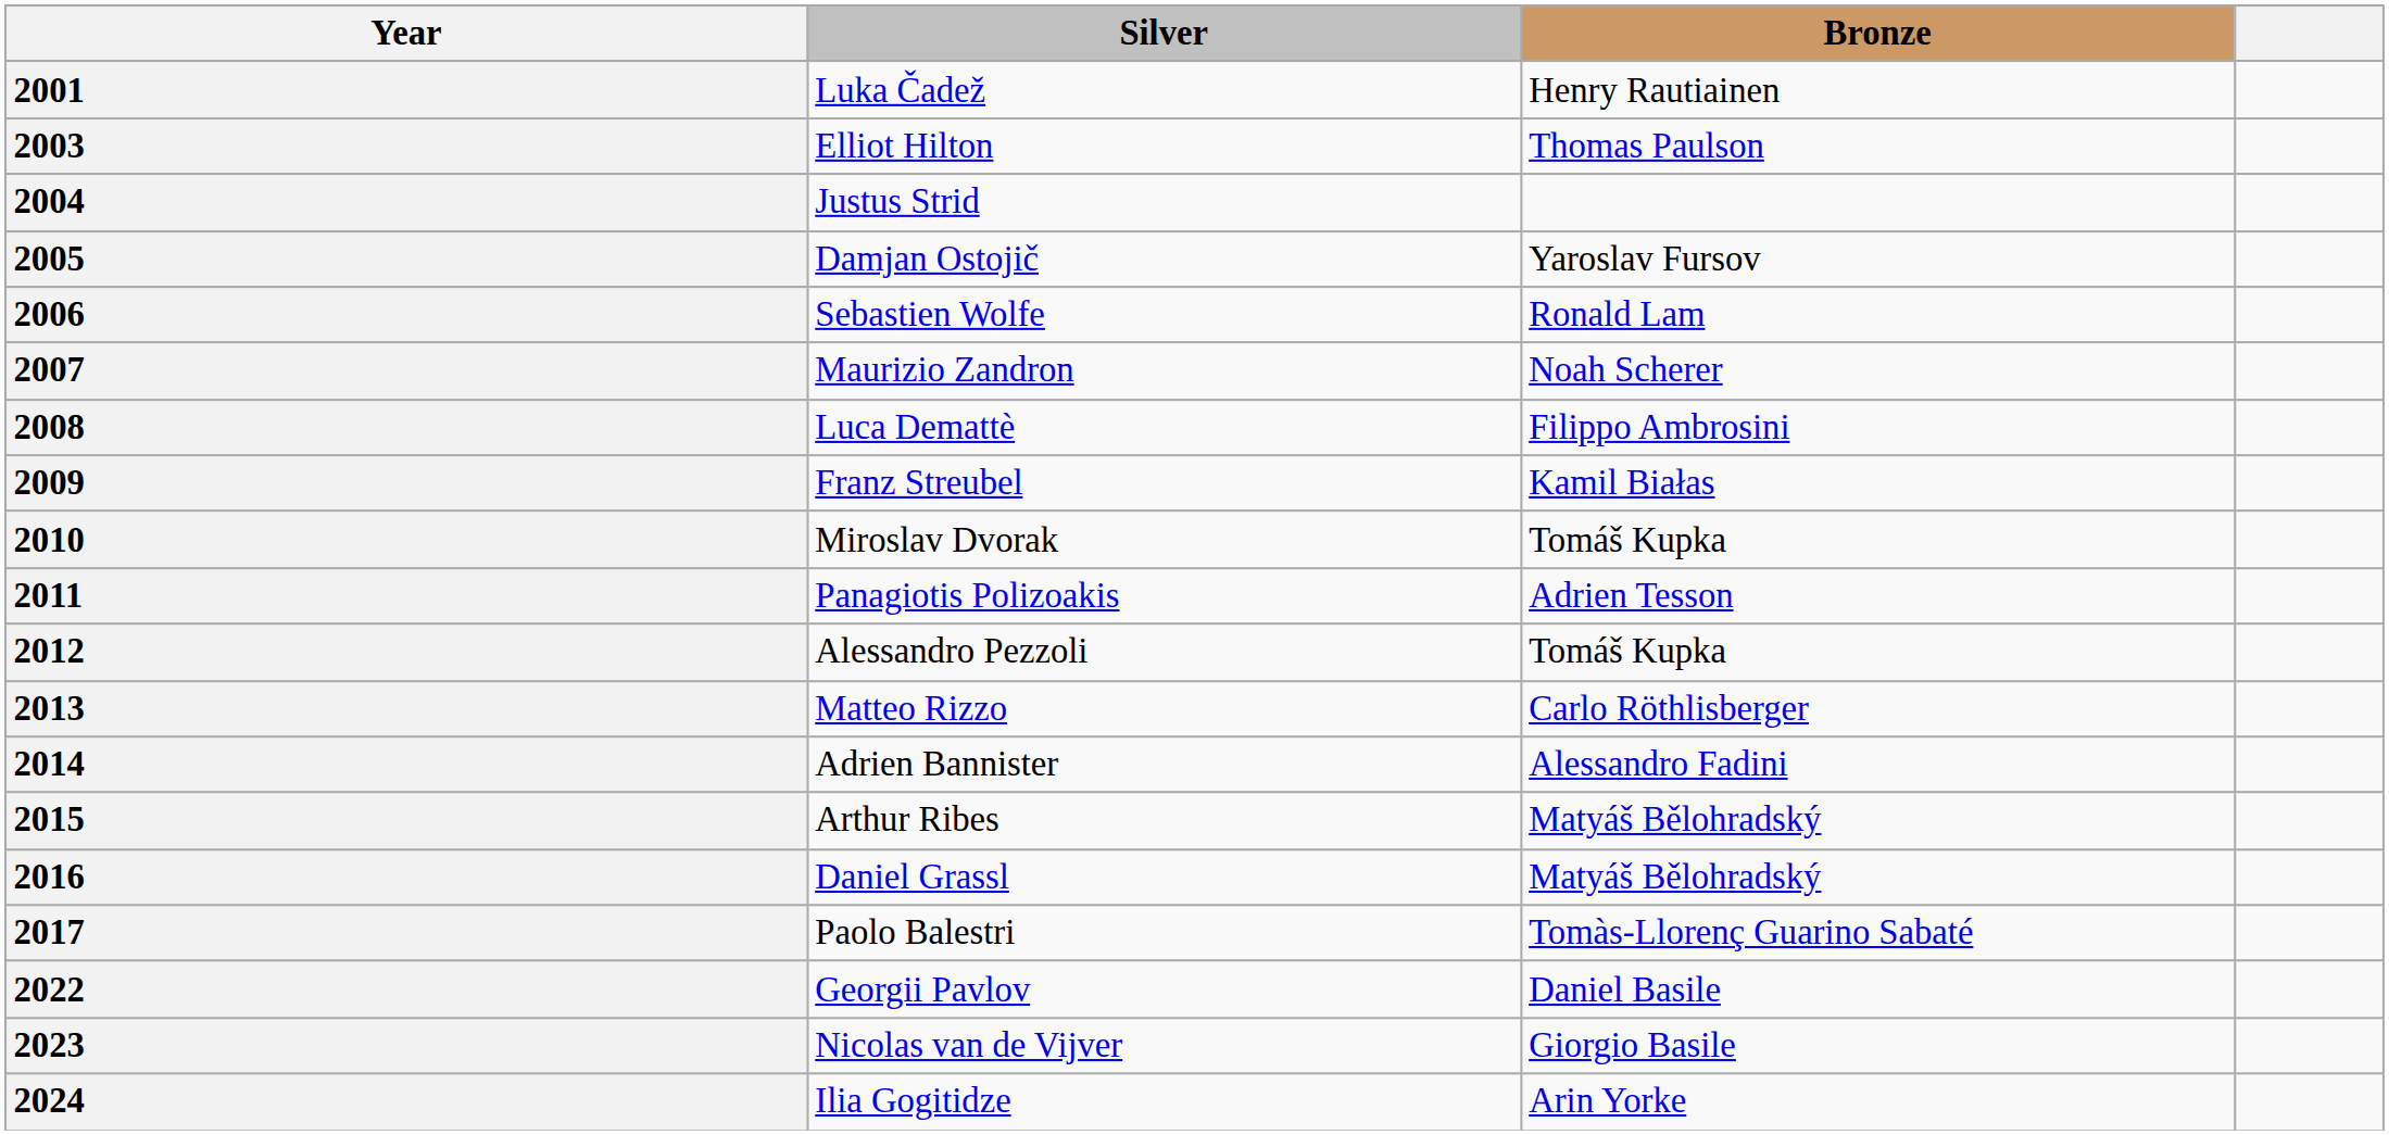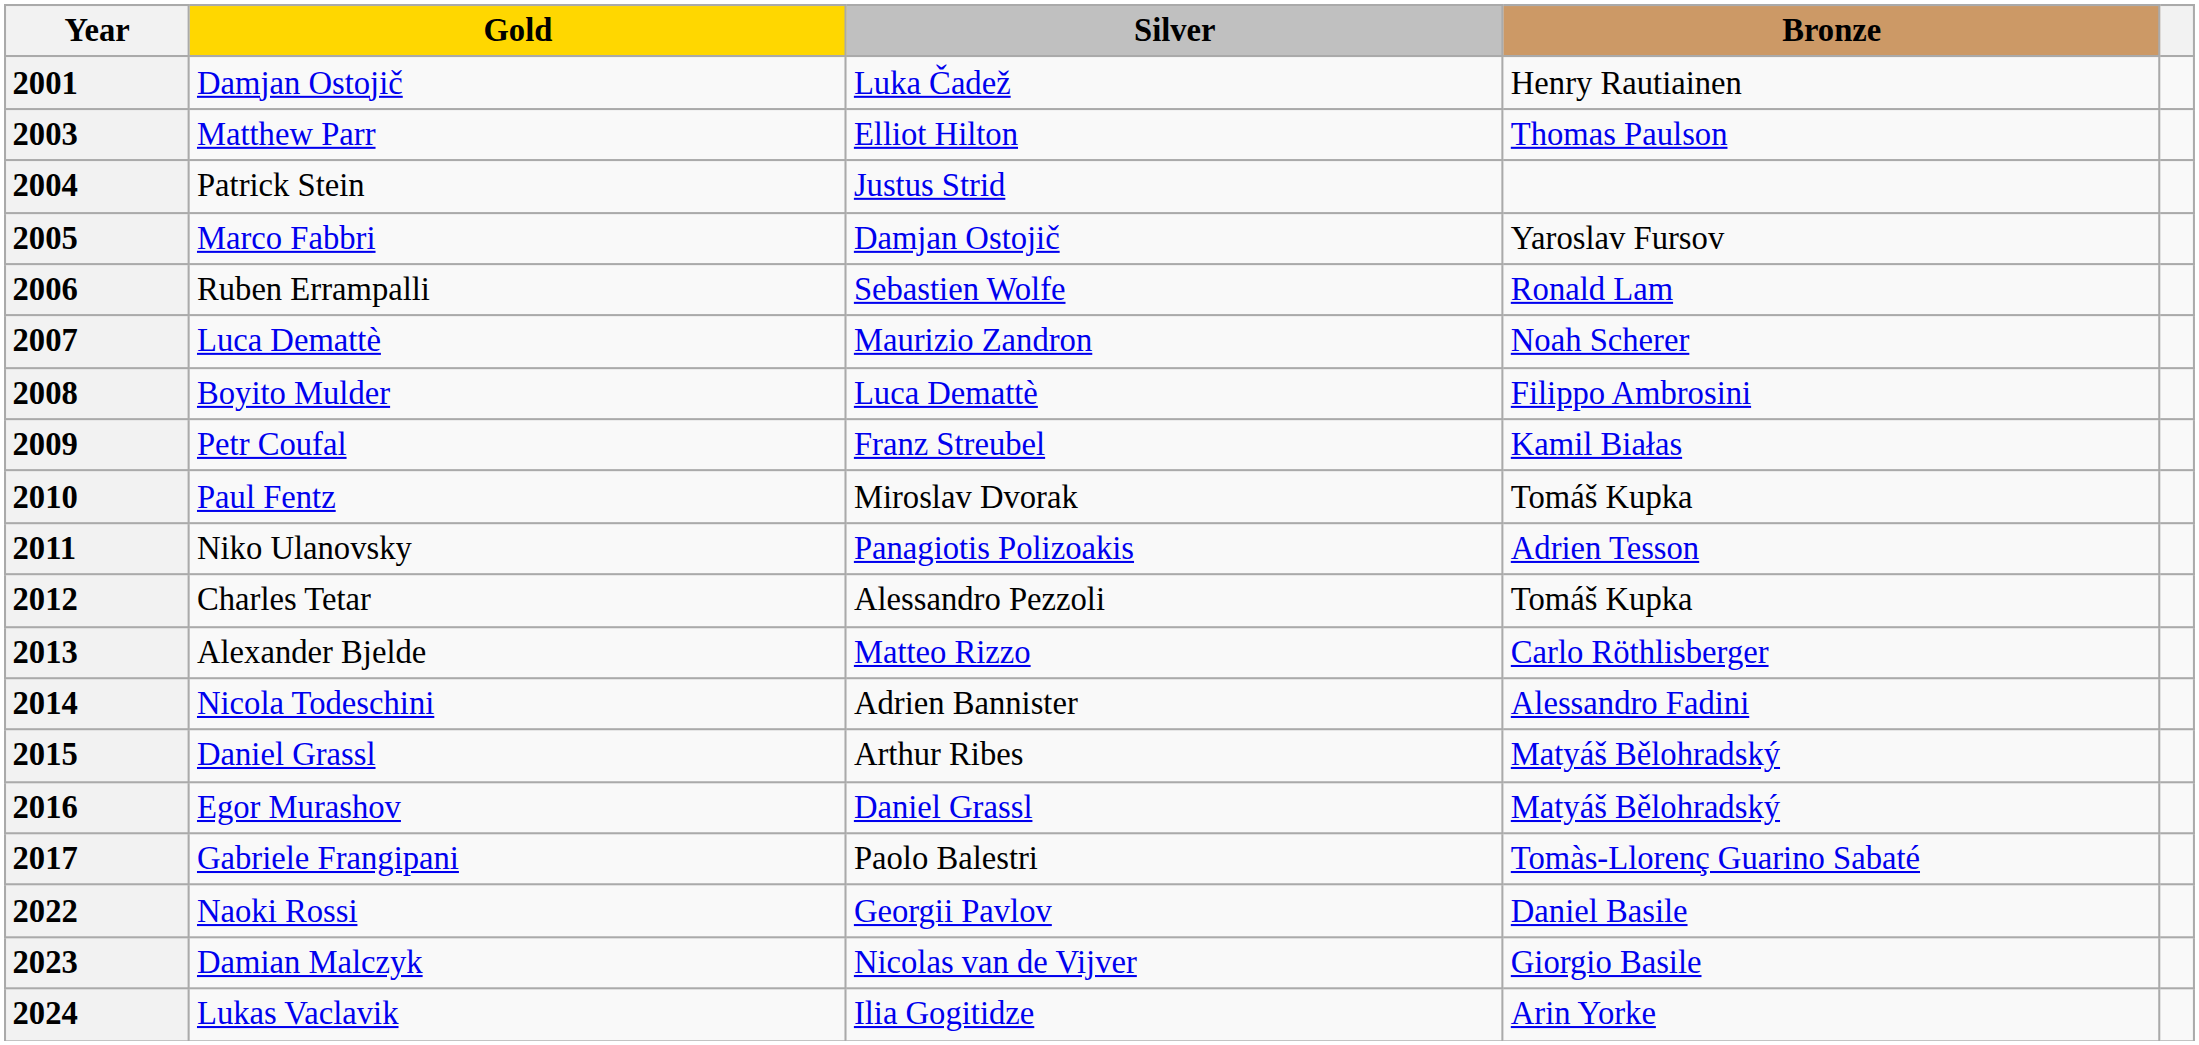 <table class="wikitable unsortable" style="text-align:left; width:85%">
 <tr>
 <th scope="col" style="text-align:center">Year</th>
+<td scope="col" style="text-align:center; width:30%; background:gold"><strong>Gold</strong></td>
 <td scope="col" style="text-align:center; width:30%; background:silver"><strong>Silver</strong></td>
 <td scope="col" style="text-align:center; width:30%; background:#c96"><strong>Bronze</strong></td>
 <th scope="col" style="text-align:center"></th>
 </tr>
 <tr>
 <th scope="row" style="text-align:left">2001</th>
+<td> <a href='#'>Damjan Ostojič</a></td>
 <td> <a href='#'>Luka Čadež</a></td>
 <td> Henry Rautiainen</td>
 <td></td>
 </tr>
 <tr>
 <th scope="row" style="text-align:left">2003</th>
+<td> <a href='#'>Matthew Parr</a></td>
 <td> <a href='#'>Elliot Hilton</a></td>
 <td> <a href='#'>Thomas Paulson</a></td>
 <td></td>
 </tr>
 <tr>
 <th scope="row" style="text-align:left">2004</th>
+<td> Patrick Stein</td>
 <td> <a href='#'>Justus Strid</a></td>
 <td></td>
 <td></td>
 </tr>
 <tr>
 <th scope="row" style="text-align:left">2005</th>
+<td> <a href='#'>Marco Fabbri</a></td>
 <td> <a href='#'>Damjan Ostojič</a></td>
 <td> Yaroslav Fursov</td>
 <td></td>
 </tr>
 <tr>
 <th scope="row" style="text-align:left">2006</th>
+<td> Ruben Errampalli</td>
 <td> <a href='#'>Sebastien Wolfe</a></td>
 <td> <a href='#'>Ronald Lam</a></td>
 <td></td>
 </tr>
 <tr>
 <th scope="row" style="text-align:left">2007</th>
+<td> <a href='#'>Luca Demattè</a></td>
 <td> <a href='#'>Maurizio Zandron</a></td>
 <td> <a href='#'>Noah Scherer</a></td>
 <td></td>
 </tr>
 <tr>
 <th scope="row" style="text-align:left">2008</th>
+<td> <a href='#'>Boyito Mulder</a></td>
 <td> <a href='#'>Luca Demattè</a></td>
 <td> <a href='#'>Filippo Ambrosini</a></td>
 <td></td>
 </tr>
 <tr>
 <th scope="row" style="text-align:left">2009</th>
+<td> <a href='#'>Petr Coufal</a></td>
 <td> <a href='#'>Franz Streubel</a></td>
 <td> <a href='#'>Kamil Białas</a></td>
 <td></td>
 </tr>
 <tr>
 <th scope="row" style="text-align:left">2010</th>
+<td> <a href='#'>Paul Fentz</a></td>
 <td> Miroslav Dvorak</td>
 <td> Tomáš Kupka</td>
 <td></td>
 </tr>
 <tr>
 <th scope="row" style="text-align:left">2011</th>
+<td> Niko Ulanovsky</td>
 <td> <a href='#'>Panagiotis Polizoakis</a></td>
 <td> <a href='#'>Adrien Tesson</a></td>
 <td></td>
 </tr>
 <tr>
 <th scope="row" style="text-align:left">2012</th>
+<td> Charles Tetar</td>
 <td> Alessandro Pezzoli</td>
 <td> Tomáš Kupka</td>
 <td></td>
 </tr>
 <tr>
 <th scope="row" style="text-align:left">2013</th>
+<td> Alexander Bjelde</td>
 <td> <a href='#'>Matteo Rizzo</a></td>
 <td> <a href='#'>Carlo Röthlisberger</a></td>
 <td></td>
 </tr>
 <tr>
 <th scope="row" style="text-align:left">2014</th>
+<td> <a href='#'>Nicola Todeschini</a></td>
 <td> Adrien Bannister</td>
 <td> <a href='#'>Alessandro Fadini</a></td>
 <td></td>
 </tr>
 <tr>
 <th scope="row" style="text-align:left">2015</th>
+<td> <a href='#'>Daniel Grassl</a></td>
 <td> Arthur Ribes</td>
 <td> <a href='#'>Matyáš Bělohradský</a></td>
 <td></td>
 </tr>
 <tr>
 <th scope="row" style="text-align:left">2016</th>
+<td> <a href='#'>Egor Murashov</a></td>
 <td> <a href='#'>Daniel Grassl</a></td>
 <td> <a href='#'>Matyáš Bělohradský</a></td>
 <td></td>
 </tr>
 <tr>
 <th scope="row" style="text-align:left">2017</th>
+<td> <a href='#'>Gabriele Frangipani</a></td>
 <td> Paolo Balestri</td>
 <td> <a href='#'>Tomàs-Llorenç Guarino Sabaté</a></td>
 <td></td>
 </tr>
 <tr>
 <th scope="row" style="text-align:left">2022</th>
+<td> <a href='#'>Naoki Rossi</a></td>
 <td> <a href='#'>Georgii Pavlov</a></td>
 <td> <a href='#'>Daniel Basile</a></td>
 <td></td>
 </tr>
 <tr>
 <th scope="row" style="text-align:left">2023</th>
+<td> <a href='#'>Damian Malczyk</a></td>
 <td> <a href='#'>Nicolas van de Vijver</a></td>
 <td> <a href='#'>Giorgio Basile</a></td>
 <td></td>
 </tr>
 <tr>
 <th scope="row" style="text-align:left">2024</th>
+<td> <a href='#'>Lukas Vaclavik</a></td>
 <td> <a href='#'>Ilia Gogitidze</a></td>
 <td> <a href='#'>Arin Yorke</a></td>
 <td></td>
 </tr>
 </table>
